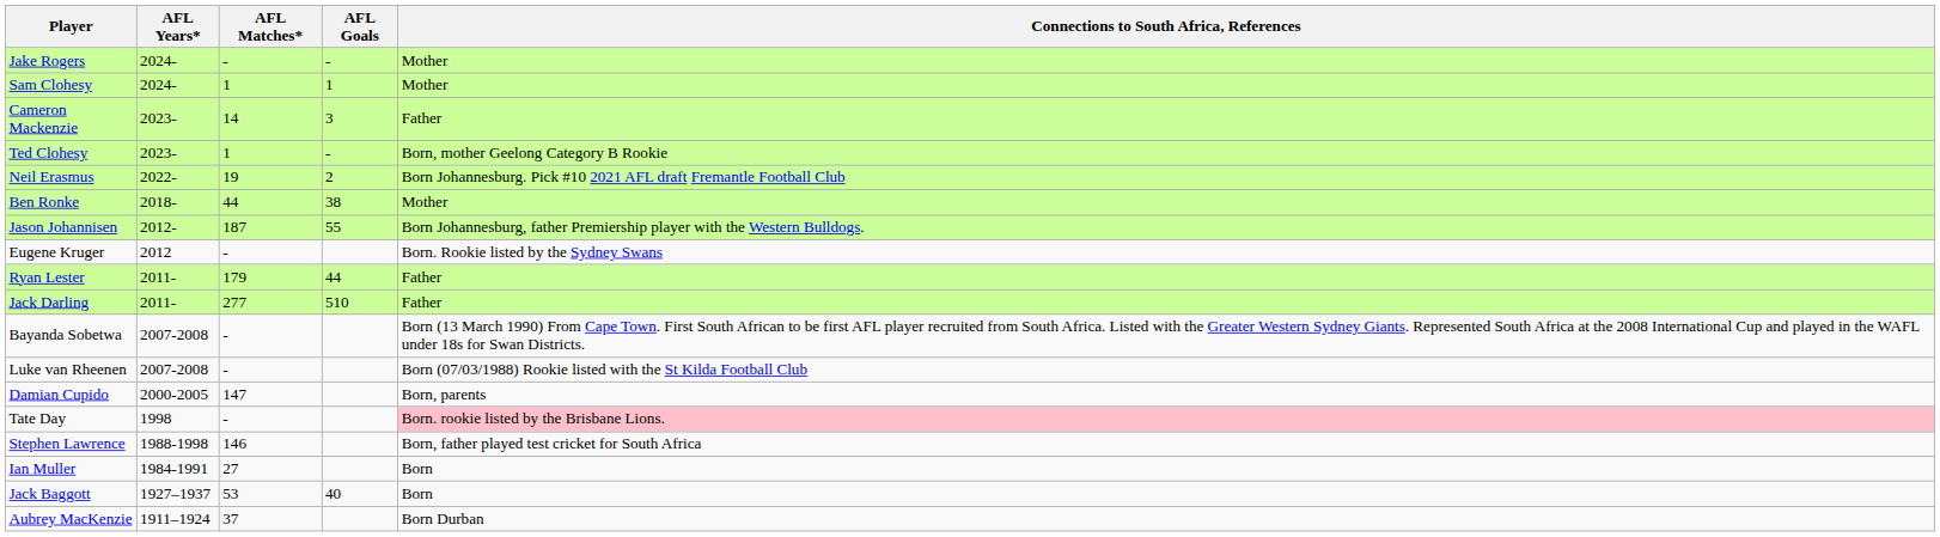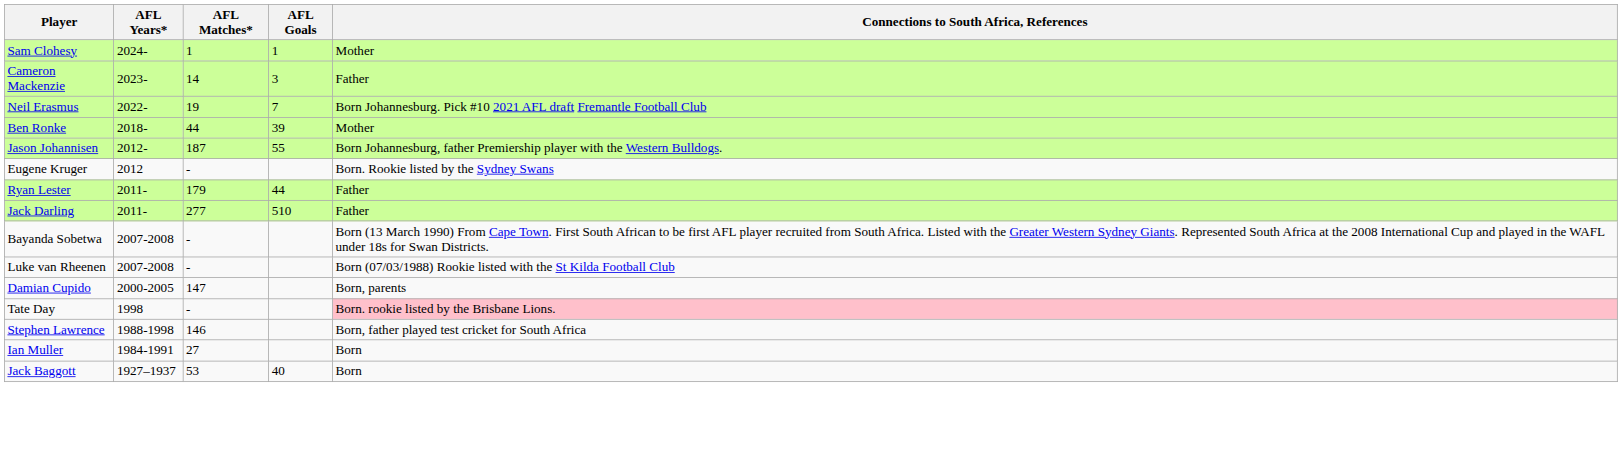 <table class="wikitable sortable">
 <tr>
 <th>Player</th>
 <th>AFL Years*</th>
 <th>AFL Matches*</th>
 <th>AFL Goals</th>
 <th>Connections to South Africa, References</th>
-</tr>
-<tr bgcolor="#CCFF99">
-<td><a href='#'>Jake Rogers</a></td>
-<td>2024-</td>
-<td>-</td>
-<td>-</td>
-<td>Mother</td>
 </tr>
 <tr bgcolor="#CCFF99">
 <td><a href='#'>Sam Clohesy</a></td>
 <td>2024-</td>
 <td>1</td>
 <td>1</td>
 <td>Mother</td>
 </tr>
 <tr bgcolor="#CCFF99">
 <td><a href='#'>Cameron Mackenzie</a></td>
 <td>2023-</td>
 <td>14</td>
 <td>3</td>
 <td>Father</td>
 </tr>
 <tr bgcolor=#CCFF99>
-<td><a href='#'>Ted Clohesy</a></td>
-<td>2023-</td>
-<td>1</td>
-<td>-</td>
-<td>Born, mother Geelong Category B Rookie</td>
-</tr>
-<tr bgcolor=#CCFF99>
 <td><a href='#'>Neil Erasmus</a></td>
 <td>2022-</td>
 <td>19</td>
-<td>2</td>
+<td>7</td>
 <td>Born Johannesburg. Pick #10 <a href='#'>2021 AFL draft</a> <a href='#'>Fremantle Football Club</a></td>
 </tr>
 <tr bgcolor=#CCFF99>
 <td><a href='#'>Ben Ronke</a></td>
 <td>2018-</td>
 <td>44</td>
-<td>38</td>
+<td>39</td>
 <td>Mother</td>
 </tr>
 <tr bgcolor=#CCFF99>
 <td><a href='#'>Jason Johannisen</a></td>
 <td>2012-</td>
 <td>187</td>
 <td>55</td>
 <td>Born Johannesburg, father Premiership player with the <a href='#'>Western Bulldogs</a>.</td>
 </tr>
 <tr>
 <td>Eugene Kruger</td>
 <td>2012</td>
 <td>-</td>
 <td></td>
 <td>Born. Rookie listed by the <a href='#'>Sydney Swans</a></td>
 </tr>
 <tr bgcolor="#CCFF99">
 <td><a href='#'>Ryan Lester</a></td>
 <td>2011-</td>
 <td>179</td>
 <td>44</td>
 <td>Father</td>
 </tr>
 <tr bgcolor=#CCFF99>
 <td><a href='#'>Jack Darling</a></td>
 <td>2011-</td>
 <td>277</td>
 <td>510</td>
 <td>Father</td>
 </tr>
 <tr>
 <td>Bayanda Sobetwa</td>
 <td>2007-2008</td>
 <td>-</td>
 <td></td>
 <td>Born (13 March 1990) From <a href='#'>Cape Town</a>. First South African to be first AFL player recruited from South Africa. Listed with the <a href='#'>Greater Western Sydney Giants</a>. Represented South Africa at the 2008 International Cup and played in the WAFL under 18s for Swan Districts.</td>
 </tr>
 <tr>
 <td>Luke van Rheenen</td>
 <td>2007-2008</td>
 <td>-</td>
 <td></td>
 <td>Born (07/03/1988) Rookie listed with the <a href='#'>St Kilda Football Club</a></td>
 </tr>
 <tr>
 <td><a href='#'>Damian Cupido</a></td>
 <td>2000-2005</td>
 <td>147</td>
 <td></td>
 <td>Born, parents</td>
 </tr>
 <tr>
 <td>Tate Day</td>
 <td>1998</td>
 <td>-</td>
 <td></td>
 <td style="background: pink;">Born. rookie listed by the Brisbane Lions.</td>
 </tr>
 <tr>
 <td><a href='#'>Stephen Lawrence</a></td>
 <td>1988-1998</td>
 <td>146</td>
 <td></td>
 <td>Born, father played test cricket for South Africa</td>
 </tr>
 <tr>
 <td><a href='#'>Ian Muller</a></td>
 <td>1984-1991</td>
 <td>27</td>
 <td></td>
 <td>Born</td>
 </tr>
 <tr>
 <td><a href='#'>Jack Baggott</a></td>
 <td>1927–1937</td>
 <td>53</td>
 <td>40</td>
 <td>Born</td>
 </tr>
-<tr>
-<td><a href='#'>Aubrey MacKenzie</a></td>
-<td>1911–1924</td>
-<td>37</td>
-<td></td>
-<td>Born Durban</td>
-</tr>
 </table>
